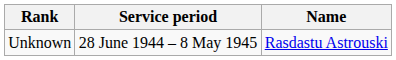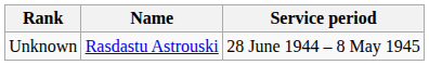 <table class="wikitable">
 <tr>
 <th>Rank</th>
+<th>Name</th>
 <th>Service period</th>
-<th>Name</th>
 </tr>
 <tr>
 <td>Unknown</td>
+<td><a href='#'>Rasdastu Astrouski</a></td>
 <td>28 June 1944 – 8 May 1945</td>
-<td><a href='#'>Rasdastu Astrouski</a></td>
 </tr>
 </table>
